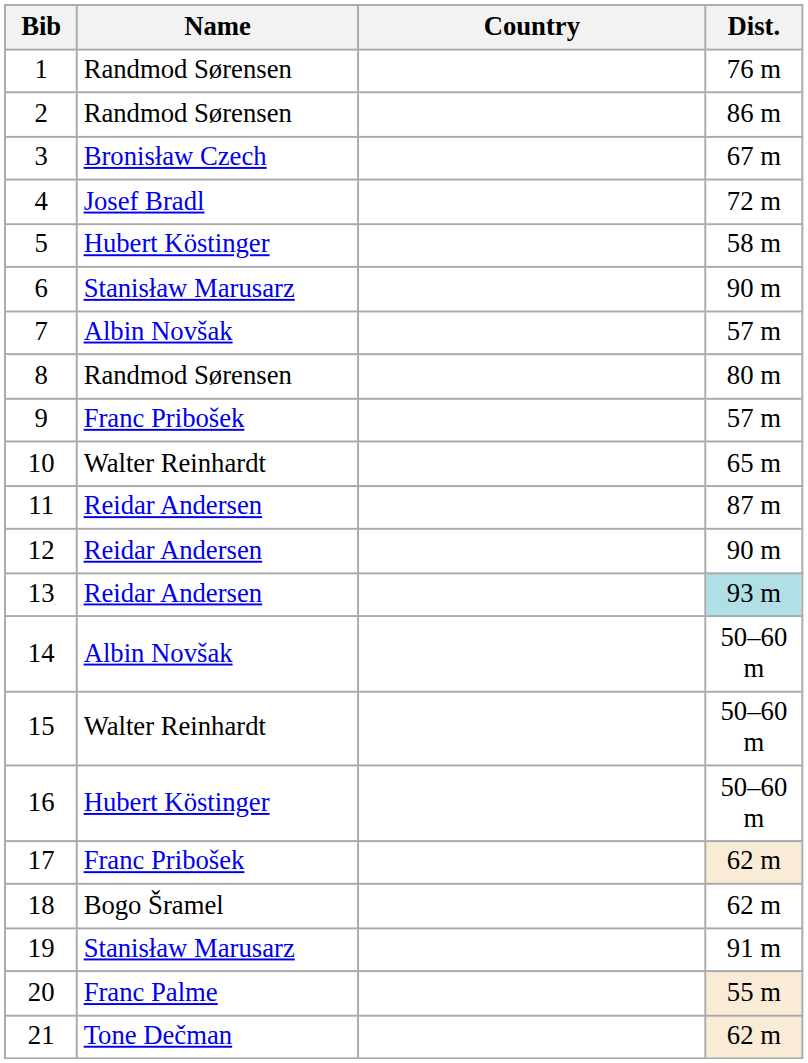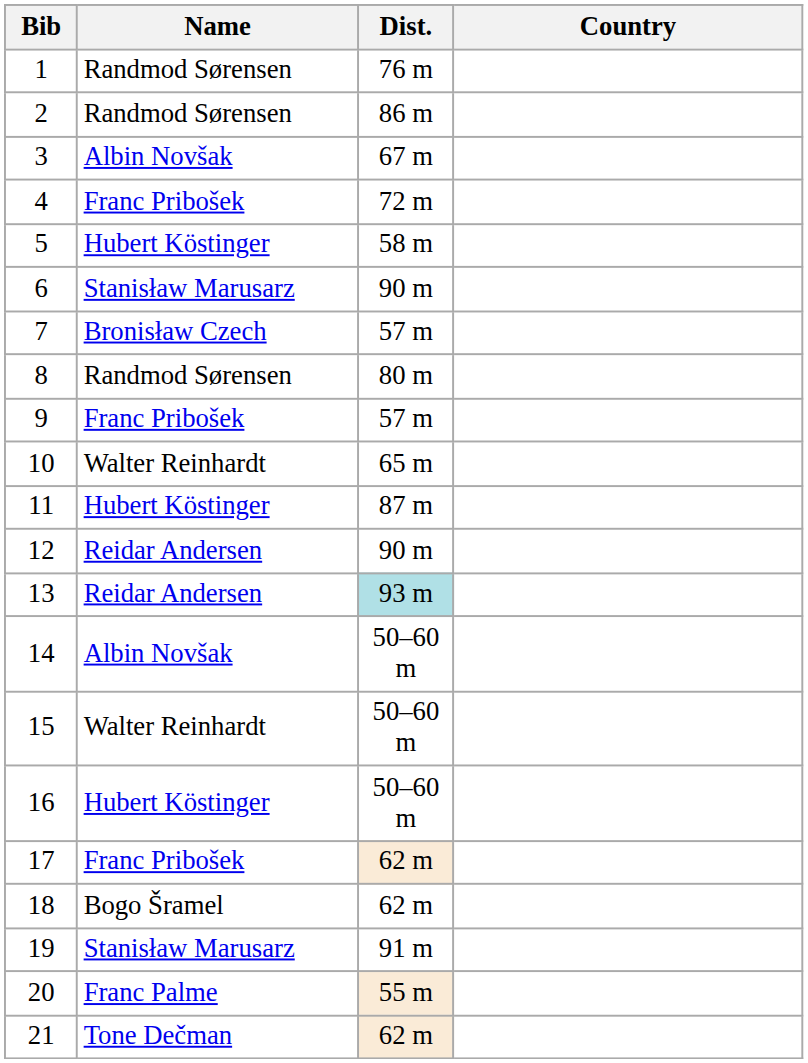 <table class="wikitable collapsible autocollapse sortable" cellpadding="3" cellspacing="0" border="1" style="background:#fff; font-size:86%; width:26%; line-height:16px; border:grey solid 1px; border-collapse:collapse;">
 <tr>
 <th width="30">Bib</th>
 <th width="135">Name</th>
+<th width="42">Dist.</th>
 <th width="169">Country</th>
-<th width="42">Dist.</th>
 </tr>
 <tr>
 <td align=center>1</td>
 <td>Randmod Sørensen</td>
+<td align=center>76 m</td>
 <td></td>
-<td align=center>76 m</td>
 </tr>
 <tr>
 <td align=center>2</td>
 <td>Randmod Sørensen</td>
+<td align=center>86 m</td>
 <td></td>
-<td align=center>86 m</td>
 </tr>
 <tr>
 <td align=center>3</td>
-<td><a href='#'>Bronisław Czech</a></td>
+<td><a href='#'>Albin Novšak</a></td>
+<td align=center>67 m</td>
 <td></td>
-<td align=center>67 m</td>
 </tr>
 <tr>
 <td align=center>4</td>
-<td><a href='#'>Josef Bradl</a></td>
+<td><a href='#'>Franc Pribošek</a></td>
+<td align=center>72 m</td>
 <td></td>
-<td align=center>72 m</td>
 </tr>
 <tr>
 <td align=center>5</td>
 <td><a href='#'>Hubert Köstinger</a></td>
+<td align=center>58 m</td>
 <td></td>
-<td align=center>58 m</td>
 </tr>
 <tr>
 <td align=center>6</td>
 <td><a href='#'>Stanisław Marusarz</a></td>
+<td align=center>90 m</td>
 <td></td>
-<td align=center>90 m</td>
 </tr>
 <tr>
 <td align=center>7</td>
-<td><a href='#'>Albin Novšak</a></td>
+<td><a href='#'>Bronisław Czech</a></td>
+<td align=center>57 m</td>
 <td></td>
-<td align=center>57 m</td>
 </tr>
 <tr>
 <td align=center>8</td>
 <td>Randmod Sørensen</td>
+<td align=center>80 m</td>
 <td></td>
-<td align=center>80 m</td>
 </tr>
 <tr>
 <td align=center>9</td>
 <td><a href='#'>Franc Pribošek</a></td>
+<td align=center>57 m</td>
 <td></td>
-<td align=center>57 m</td>
 </tr>
 <tr>
 <td align=center>10</td>
 <td>Walter Reinhardt</td>
+<td align=center>65 m</td>
 <td></td>
-<td align=center>65 m</td>
 </tr>
 <tr>
 <td align=center>11</td>
-<td><a href='#'>Reidar Andersen</a></td>
+<td><a href='#'>Hubert Köstinger</a></td>
+<td align=center>87 m</td>
 <td></td>
-<td align=center>87 m</td>
 </tr>
 <tr>
 <td align=center>12</td>
 <td><a href='#'>Reidar Andersen</a></td>
+<td align=center>90 m</td>
 <td></td>
-<td align=center>90 m</td>
 </tr>
 <tr>
 <td align=center>13</td>
 <td><a href='#'>Reidar Andersen</a></td>
+<td align=center bgcolor=#B0E0E6>93 m</td>
 <td></td>
-<td align=center bgcolor=#B0E0E6>93 m</td>
 </tr>
 <tr>
 <td align=center>14</td>
 <td><a href='#'>Albin Novšak</a></td>
+<td align=center>50–60 m</td>
 <td></td>
-<td align=center>50–60 m</td>
 </tr>
 <tr>
 <td align=center>15</td>
 <td>Walter Reinhardt</td>
+<td align=center>50–60 m</td>
 <td></td>
-<td align=center>50–60 m</td>
 </tr>
 <tr>
 <td align=center>16</td>
 <td><a href='#'>Hubert Köstinger</a></td>
+<td align=center>50–60 m</td>
 <td></td>
-<td align=center>50–60 m</td>
 </tr>
 <tr>
 <td align=center>17</td>
 <td><a href='#'>Franc Pribošek</a></td>
+<td align=center bgcolor=#FAEBD7>62 m</td>
 <td></td>
-<td align=center bgcolor=#FAEBD7>62 m</td>
 </tr>
 <tr>
 <td align=center>18</td>
 <td>Bogo Šramel</td>
+<td align=center>62 m</td>
 <td></td>
-<td align=center>62 m</td>
 </tr>
 <tr>
 <td align=center>19</td>
 <td><a href='#'>Stanisław Marusarz</a></td>
+<td align=center>91 m</td>
 <td></td>
-<td align=center>91 m</td>
 </tr>
 <tr>
 <td align=center>20</td>
 <td><a href='#'>Franc Palme</a></td>
+<td align=center bgcolor=#FAEBD7>55 m</td>
 <td></td>
-<td align=center bgcolor=#FAEBD7>55 m</td>
 </tr>
 <tr>
 <td align=center>21</td>
 <td><a href='#'>Tone Dečman</a></td>
+<td align=center bgcolor=#FAEBD7>62 m</td>
 <td></td>
-<td align=center bgcolor=#FAEBD7>62 m</td>
 </tr>
 </table>
